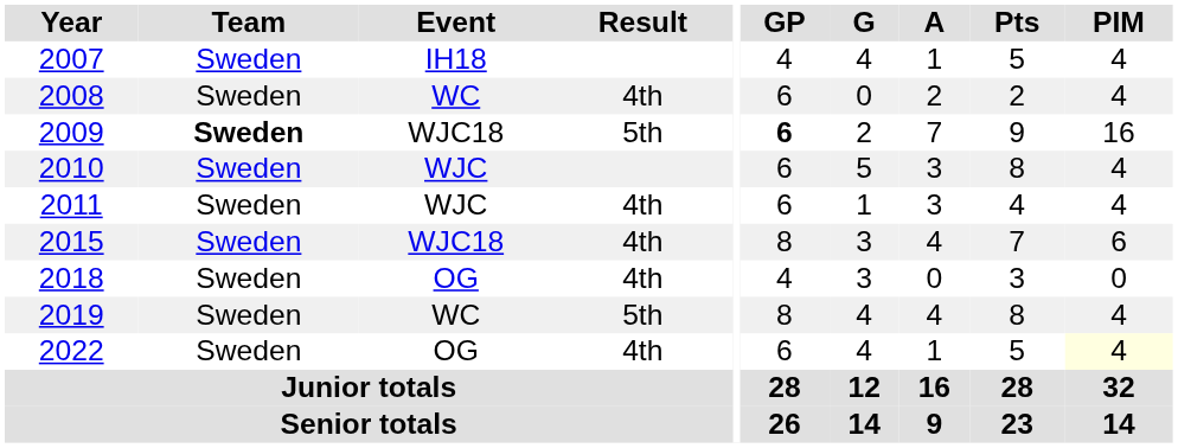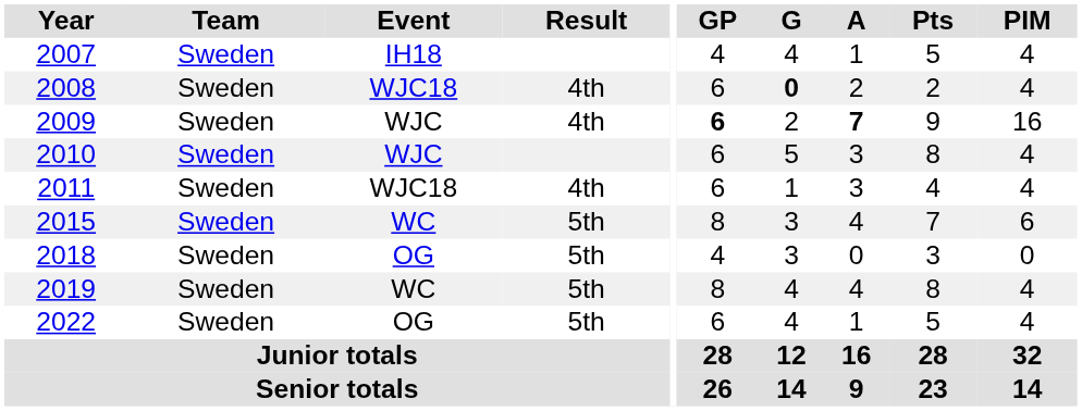 <table border="0" cellpadding="1" cellspacing="0" ID="Table3" style="text-align:center; width:40em">
 <tr ALIGN="center" bgcolor="#e0e0e0">
 <th>Year</th>
 <th>Team</th>
 <th>Event</th>
 <th>Result</th>
 <th rowspan="99" bgcolor="#ffffff"></th>
 <th>GP</th>
 <th>G</th>
 <th>A</th>
 <th>Pts</th>
 <th>PIM</th>
 </tr>
 <tr>
 <td><a href='#'>2007</a></td>
 <td><a href='#'>Sweden</a></td>
 <td><a href='#'>IH18</a></td>
 <td></td>
 <td>4</td>
 <td>4</td>
 <td>1</td>
 <td>5</td>
 <td>4</td>
 </tr>
 <tr bgcolor="#f0f0f0">
 <td><a href='#'>2008</a></td>
 <td>Sweden</td>
-<td><a href='#'>WC</a></td>
+<td><a href='#'>WJC18</a></td>
 <td>4th</td>
 <td>6</td>
-<td>0</td>
+<td><strong>0</strong></td>
 <td>2</td>
 <td>2</td>
 <td>4</td>
 </tr>
 <tr>
 <td><a href='#'>2009</a></td>
-<td><strong>Sweden</strong></td>
-<td>WJC18</td>
-<td>5th</td>
+<td>Sweden</td>
+<td>WJC</td>
+<td>4th</td>
 <td><strong>6</strong></td>
 <td>2</td>
-<td>7</td>
+<td><strong>7</strong></td>
 <td>9</td>
 <td>16</td>
 </tr>
 <tr bgcolor="#f0f0f0">
 <td><a href='#'>2010</a></td>
 <td><a href='#'>Sweden</a></td>
 <td><a href='#'>WJC</a></td>
 <td></td>
 <td>6</td>
 <td>5</td>
 <td>3</td>
 <td>8</td>
 <td>4</td>
 </tr>
 <tr>
 <td><a href='#'>2011</a></td>
 <td>Sweden</td>
-<td>WJC</td>
+<td>WJC18</td>
 <td>4th</td>
 <td>6</td>
 <td>1</td>
 <td>3</td>
 <td>4</td>
 <td>4</td>
 </tr>
 <tr bgcolor="#f0f0f0">
 <td><a href='#'>2015</a></td>
 <td><a href='#'>Sweden</a></td>
-<td><a href='#'>WJC18</a></td>
-<td>4th</td>
+<td><a href='#'>WC</a></td>
+<td>5th</td>
 <td>8</td>
 <td>3</td>
 <td>4</td>
 <td>7</td>
 <td>6</td>
 </tr>
 <tr>
 <td><a href='#'>2018</a></td>
 <td>Sweden</td>
 <td><a href='#'>OG</a></td>
-<td>4th</td>
+<td>5th</td>
 <td>4</td>
 <td>3</td>
 <td>0</td>
 <td>3</td>
 <td>0</td>
 </tr>
 <tr bgcolor="#f0f0f0">
 <td><a href='#'>2019</a></td>
 <td>Sweden</td>
 <td>WC</td>
 <td>5th</td>
 <td>8</td>
 <td>4</td>
 <td>4</td>
 <td>8</td>
 <td>4</td>
 </tr>
 <tr>
 <td><a href='#'>2022</a></td>
 <td>Sweden</td>
 <td>OG</td>
-<td>4th</td>
+<td>5th</td>
 <td>6</td>
 <td>4</td>
 <td>1</td>
 <td>5</td>
-<td style="background: lightyellow;">4</td>
+<td>4</td>
 </tr>
 <tr bgcolor="#e0e0e0">
 <th colspan="4">Junior totals</th>
 <th>28</th>
 <th>12</th>
 <th>16</th>
 <th>28</th>
 <th>32</th>
 </tr>
 <tr bgcolor="#e0e0e0">
 <th colspan="4">Senior totals</th>
 <th>26</th>
 <th>14</th>
 <th>9</th>
 <th>23</th>
 <th>14</th>
 </tr>
 </table>
